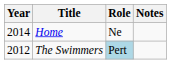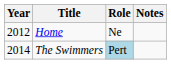 <table class="wikitable">
 <tr>
 <th>Year</th>
 <th>Title</th>
 <th>Role</th>
 <th>Notes</th>
 </tr>
 <tr>
-<td>2014</td>
+<td>2012</td>
 <td><em><a href='#'>Home</a></em></td>
 <td>Ne</td>
 <td></td>
 </tr>
 <tr>
-<td>2012</td>
+<td>2014</td>
 <td><em>The Swimmers</em></td>
 <td style="background: lightblue;">Pert</td>
 <td></td>
 </tr>
 </table>
